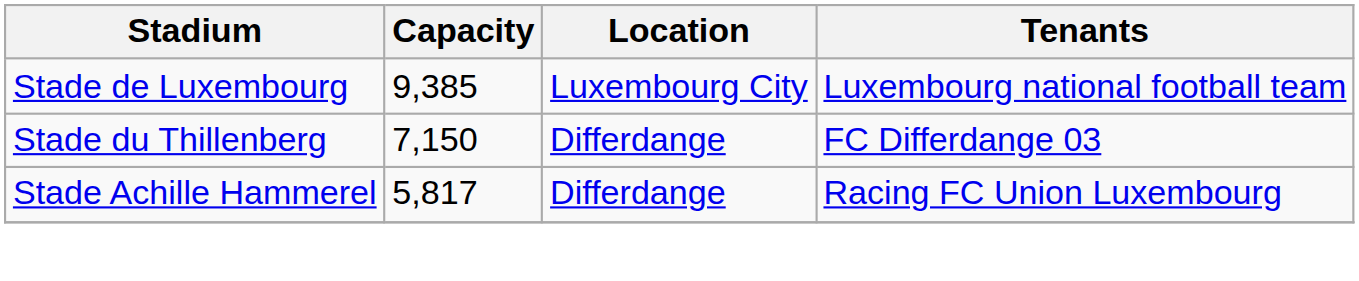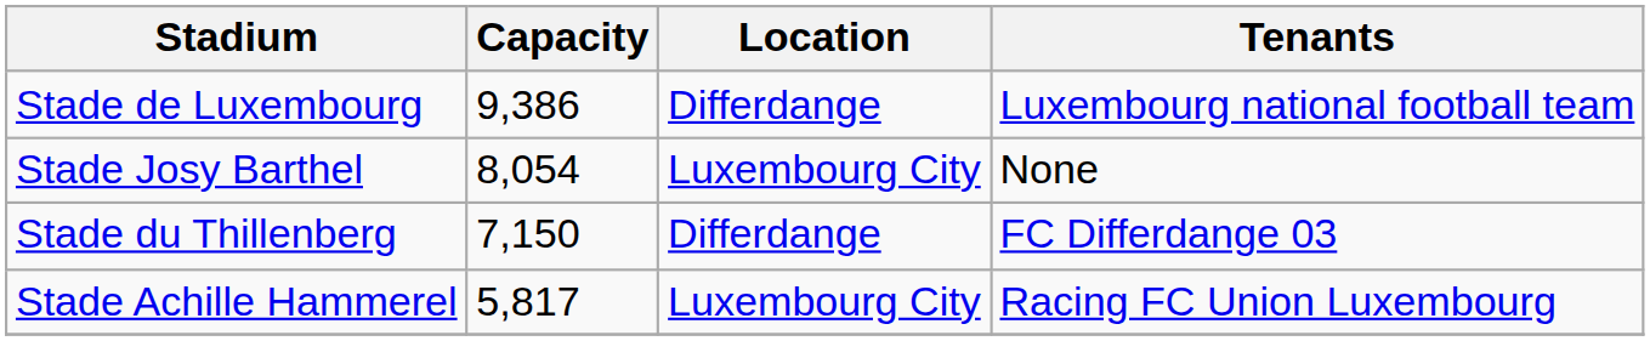 <table class="wikitable sortable">
 <tr>
 <th>Stadium</th>
 <th>Capacity</th>
 <th>Location</th>
 <th>Tenants</th>
 </tr>
 <tr>
 <td><a href='#'>Stade de Luxembourg</a></td>
-<td>9,385</td>
+<td>9,386</td>
+<td><a href='#'>Differdange</a></td>
+<td><a href='#'>Luxembourg national football team</a></td>
+</tr>
+<tr>
+<td><a href='#'>Stade Josy Barthel</a></td>
+<td>8,054</td>
 <td><a href='#'>Luxembourg City</a></td>
-<td><a href='#'>Luxembourg national football team</a></td>
+<td>None</td>
 </tr>
 <tr>
 <td><a href='#'>Stade du Thillenberg</a></td>
 <td>7,150</td>
 <td><a href='#'>Differdange</a></td>
 <td><a href='#'>FC Differdange 03</a></td>
 </tr>
 <tr>
 <td><a href='#'>Stade Achille Hammerel</a></td>
 <td>5,817</td>
-<td><a href='#'>Differdange</a></td>
+<td><a href='#'>Luxembourg City</a></td>
 <td><a href='#'>Racing FC Union Luxembourg</a></td>
 </tr>
 <tr>
 </tr>
 </table>
